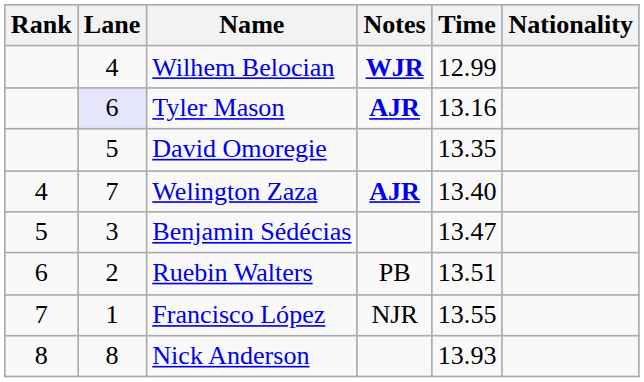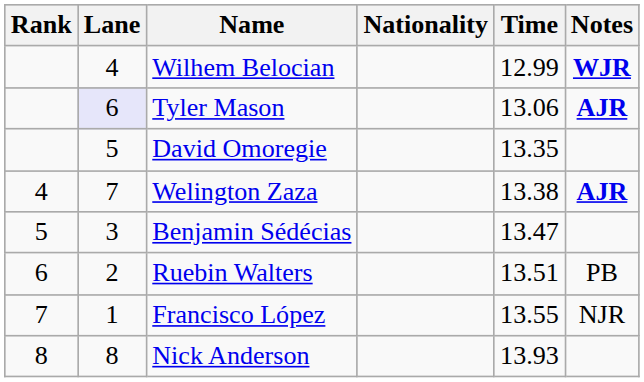 <table class="wikitable sortable" style="text-align:center">
 <tr>
 <th>Rank</th>
 <th>Lane</th>
 <th>Name</th>
+<th>Nationality</th>
+<th>Time</th>
 <th>Notes</th>
-<th>Time</th>
-<th>Nationality</th>
 </tr>
 <tr>
 <td></td>
 <td>4</td>
 <td align=left><a href='#'>Wilhem Belocian</a></td>
+<td align=left></td>
+<td>12.99</td>
 <td><a href='#'><strong>WJR</strong></a></td>
-<td>12.99</td>
-<td align=left></td>
 </tr>
 <tr>
 <td></td>
 <td style="background: lavender;">6</td>
 <td align=left><a href='#'>Tyler Mason</a></td>
+<td align=left></td>
+<td>13.06</td>
 <td><a href='#'><strong>AJR</strong></a></td>
-<td>13.16</td>
-<td align=left></td>
 </tr>
 <tr>
 <td></td>
 <td>5</td>
 <td align=left><a href='#'>David Omoregie</a></td>
+<td align=left></td>
+<td>13.35</td>
 <td></td>
-<td>13.35</td>
-<td align=left></td>
 </tr>
 <tr>
 <td>4</td>
 <td>7</td>
 <td align=left><a href='#'>Welington Zaza</a></td>
+<td align=left></td>
+<td>13.38</td>
 <td><a href='#'><strong>AJR</strong></a></td>
-<td>13.40</td>
-<td align=left></td>
 </tr>
 <tr>
 <td>5</td>
 <td>3</td>
 <td align=left><a href='#'>Benjamin Sédécias</a></td>
+<td align=left></td>
+<td>13.47</td>
 <td></td>
-<td>13.47</td>
-<td align=left></td>
 </tr>
 <tr>
 <td>6</td>
 <td>2</td>
 <td align=left><a href='#'>Ruebin Walters</a></td>
+<td align=left></td>
+<td>13.51</td>
 <td>PB</td>
-<td>13.51</td>
-<td align=left></td>
 </tr>
 <tr>
 <td>7</td>
 <td>1</td>
 <td align=left><a href='#'>Francisco López</a></td>
+<td align=left></td>
+<td>13.55</td>
 <td>NJR</td>
-<td>13.55</td>
-<td align=left></td>
 </tr>
 <tr>
 <td>8</td>
 <td>8</td>
 <td align=left><a href='#'>Nick Anderson</a></td>
+<td align=left></td>
+<td>13.93</td>
 <td></td>
-<td>13.93</td>
-<td align=left></td>
 </tr>
 </table>
